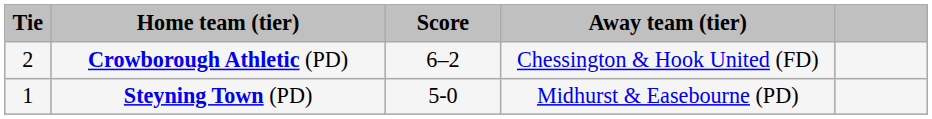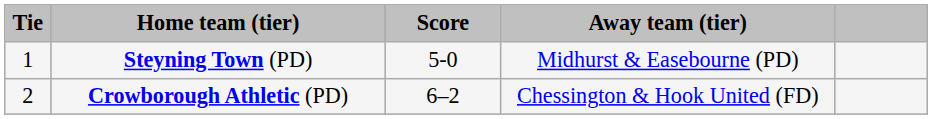 <table class="wikitable" style="width: 600px; background:WhiteSmoke; text-align:center; font-size:90%">
 <tr>
 <td scope="col" style="width:  5.00%; background:silver;"><strong>Tie</strong></td>
 <td scope="col" style="width: 36.25%; background:silver;"><strong>Home team (tier)</strong></td>
 <td scope="col" style="width: 12.50%; background:silver;"><strong>Score</strong></td>
 <td scope="col" style="width: 36.25%; background:silver;"><strong>Away team (tier)</strong></td>
 <td scope="col" style="width: 10.00%; background:silver;"><strong></strong></td>
 </tr>
 <tr>
+<td>1</td>
+<td><strong><a href='#'>Steyning Town</a></strong> (PD)</td>
+<td>5-0</td>
+<td><a href='#'>Midhurst & Easebourne</a> (PD)</td>
+<td></td>
+</tr>
+<tr>
 <td>2</td>
 <td><strong><a href='#'>Crowborough Athletic</a></strong> (PD)</td>
 <td>6–2</td>
 <td><a href='#'>Chessington & Hook United</a> (FD)</td>
 <td></td>
 </tr>
-<tr>
-<td>1</td>
-<td><strong><a href='#'>Steyning Town</a></strong> (PD)</td>
-<td>5-0</td>
-<td><a href='#'>Midhurst & Easebourne</a> (PD)</td>
-<td></td>
-</tr>
 </table>
